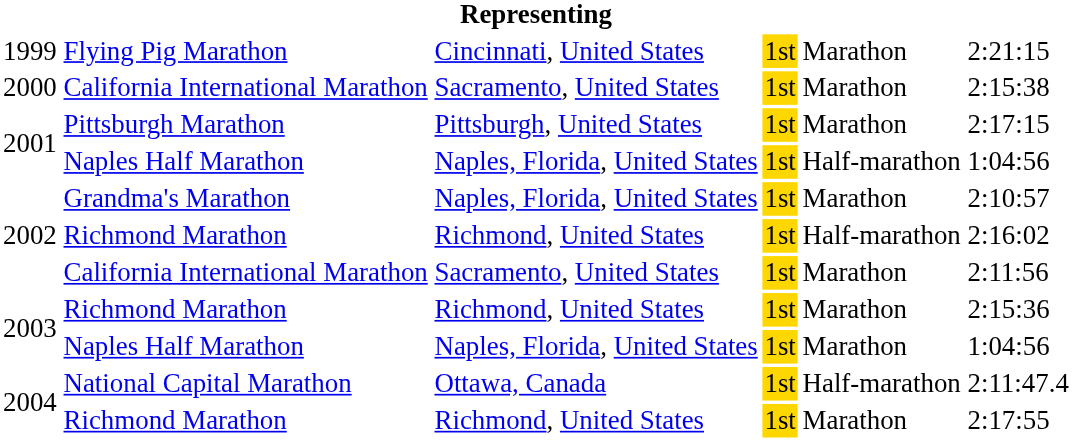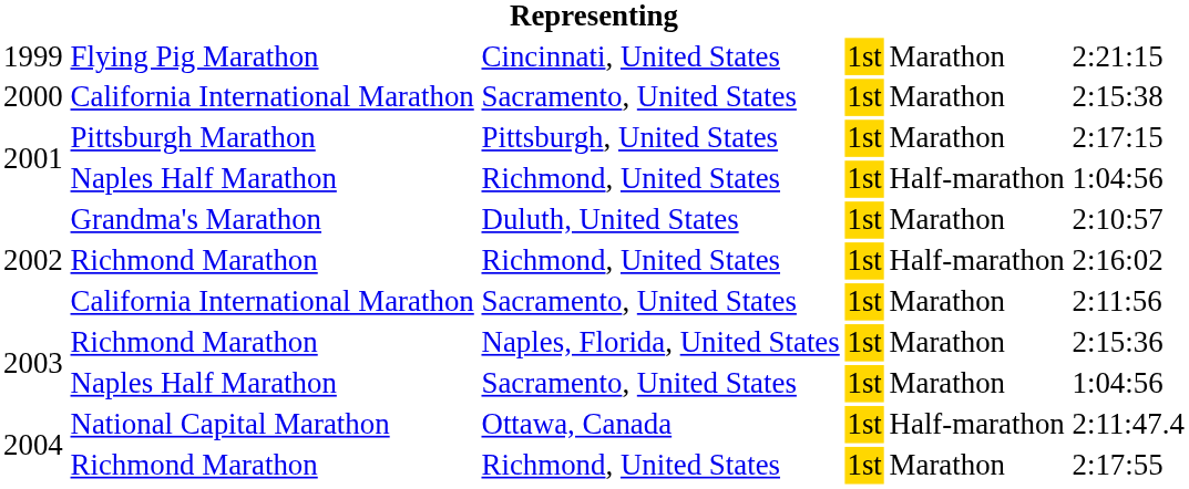 <table>
 <tr>
 <th colspan="6">Representing </th>
 </tr>
 <tr>
 <td>1999</td>
 <td><a href='#'>Flying Pig Marathon</a></td>
 <td><a href='#'>Cincinnati</a>, <a href='#'>United States</a></td>
 <td bgcolor="gold">1st</td>
 <td>Marathon</td>
 <td>2:21:15</td>
 </tr>
 <tr>
 <td>2000</td>
 <td><a href='#'>California International Marathon</a></td>
 <td><a href='#'>Sacramento</a>, <a href='#'>United States</a></td>
 <td bgcolor="gold">1st</td>
 <td>Marathon</td>
 <td>2:15:38</td>
 </tr>
 <tr>
 <td rowspan=2>2001</td>
 <td><a href='#'>Pittsburgh Marathon</a></td>
 <td><a href='#'>Pittsburgh</a>, <a href='#'>United States</a></td>
 <td bgcolor="gold">1st</td>
 <td>Marathon</td>
 <td>2:17:15</td>
 </tr>
 <tr>
 <td><a href='#'>Naples Half Marathon</a></td>
-<td><a href='#'>Naples, Florida</a>, <a href='#'>United States</a></td>
+<td><a href='#'>Richmond</a>, <a href='#'>United States</a></td>
 <td bgcolor="gold">1st</td>
 <td>Half-marathon</td>
 <td>1:04:56</td>
 </tr>
 <tr>
 <td rowspan=3>2002</td>
 <td><a href='#'>Grandma's Marathon</a></td>
-<td><a href='#'>Naples, Florida</a>, <a href='#'>United States</a></td>
+<td><a href='#'>Duluth, United States</a></td>
 <td bgcolor="gold">1st</td>
 <td>Marathon</td>
 <td>2:10:57</td>
 </tr>
 <tr>
 <td><a href='#'>Richmond Marathon</a></td>
 <td><a href='#'>Richmond</a>, <a href='#'>United States</a></td>
 <td bgcolor="gold">1st</td>
 <td>Half-marathon</td>
 <td>2:16:02</td>
 </tr>
 <tr>
 <td><a href='#'>California International Marathon</a></td>
 <td><a href='#'>Sacramento</a>, <a href='#'>United States</a></td>
 <td bgcolor="gold">1st</td>
 <td>Marathon</td>
 <td>2:11:56</td>
 </tr>
 <tr>
 <td rowspan=2>2003</td>
 <td><a href='#'>Richmond Marathon</a></td>
-<td><a href='#'>Richmond</a>, <a href='#'>United States</a></td>
+<td><a href='#'>Naples, Florida</a>, <a href='#'>United States</a></td>
 <td bgcolor="gold">1st</td>
 <td>Marathon</td>
 <td>2:15:36</td>
 </tr>
 <tr>
 <td><a href='#'>Naples Half Marathon</a></td>
-<td><a href='#'>Naples, Florida</a>, <a href='#'>United States</a></td>
+<td><a href='#'>Sacramento</a>, <a href='#'>United States</a></td>
 <td bgcolor="gold">1st</td>
 <td>Marathon</td>
 <td>1:04:56</td>
 </tr>
 <tr>
 <td rowspan=2>2004</td>
 <td><a href='#'>National Capital Marathon</a></td>
 <td><a href='#'>Ottawa, Canada</a></td>
 <td bgcolor="gold">1st</td>
 <td>Half-marathon</td>
 <td>2:11:47.4</td>
 </tr>
 <tr>
 <td><a href='#'>Richmond Marathon</a></td>
 <td><a href='#'>Richmond</a>, <a href='#'>United States</a></td>
 <td bgcolor="gold">1st</td>
 <td>Marathon</td>
 <td>2:17:55</td>
 </tr>
 </table>
